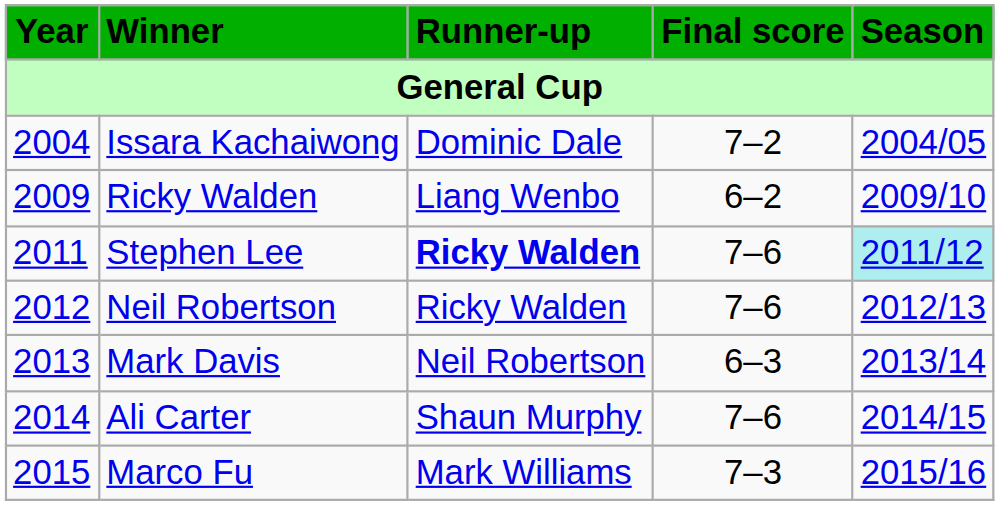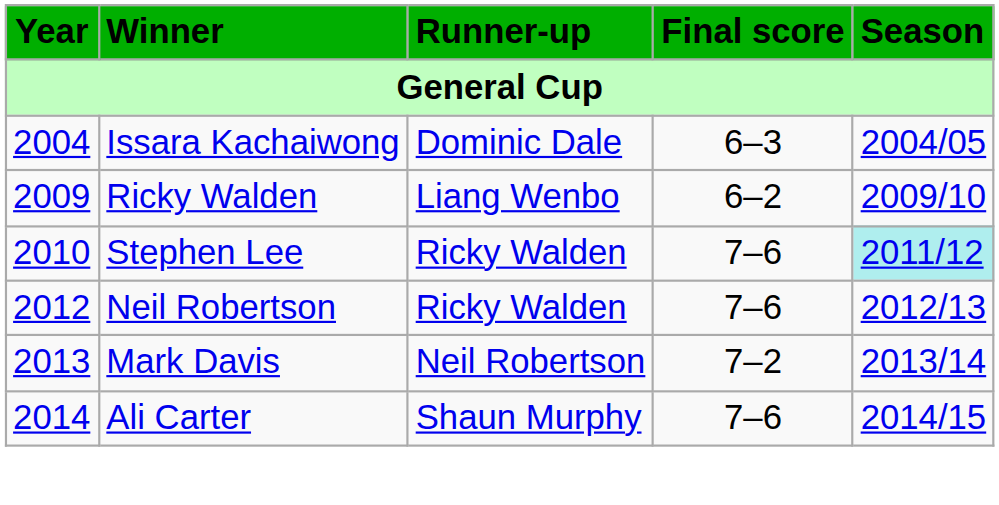 <table class="wikitable" style="margin: auto">
 <tr>
 <th style="text-align: center; background-color: #00af00">Year</th>
 <th style="text-align: left; background-color: #00af00">Winner</th>
 <th style="text-align: left; background-color: #00af00">Runner-up</th>
 <th style="text-align: left; background-color: #00af00">Final score</th>
 <th style="text-align: left; background-color: #00af00">Season</th>
 </tr>
 <tr>
 <th colspan=5 style="text-align: center; background-color: #c0ffc0">General Cup</th>
 </tr>
 <tr>
 <td><a href='#'>2004</a></td>
 <td> <a href='#'>Issara Kachaiwong</a></td>
 <td> <a href='#'>Dominic Dale</a></td>
-<td style="text-align: center">7–2</td>
+<td style="text-align: center">6–3</td>
 <td><a href='#'>2004/05</a></td>
 </tr>
 <tr>
 <td><a href='#'>2009</a></td>
 <td> <a href='#'>Ricky Walden</a></td>
 <td> <a href='#'>Liang Wenbo</a></td>
 <td style="text-align: center">6–2</td>
 <td><a href='#'>2009/10</a></td>
 </tr>
 <tr>
-<td><a href='#'>2011</a></td>
+<td><a href='#'>2010</a></td>
 <td> <a href='#'>Stephen Lee</a></td>
-<td><strong> <a href='#'>Ricky Walden</a></strong></td>
+<td> <a href='#'>Ricky Walden</a></td>
 <td style="text-align: center">7–6</td>
 <td style="background: paleturquoise;"><a href='#'>2011/12</a></td>
 </tr>
 <tr>
 <td><a href='#'>2012</a></td>
 <td> <a href='#'>Neil Robertson</a></td>
 <td> <a href='#'>Ricky Walden</a></td>
 <td style="text-align: center">7–6</td>
 <td><a href='#'>2012/13</a></td>
 </tr>
 <tr>
 <td><a href='#'>2013</a></td>
 <td> <a href='#'>Mark Davis</a></td>
 <td> <a href='#'>Neil Robertson</a></td>
-<td style="text-align: center">6–3</td>
+<td style="text-align: center">7–2</td>
 <td><a href='#'>2013/14</a></td>
 </tr>
 <tr>
 <td><a href='#'>2014</a></td>
 <td> <a href='#'>Ali Carter</a></td>
 <td> <a href='#'>Shaun Murphy</a></td>
 <td style="text-align: center">7–6</td>
 <td><a href='#'>2014/15</a></td>
 </tr>
-<tr>
-<td><a href='#'>2015</a></td>
-<td> <a href='#'>Marco Fu</a></td>
-<td> <a href='#'>Mark Williams</a></td>
-<td style="text-align: center">7–3</td>
-<td><a href='#'>2015/16</a></td>
-</tr>
 </table>
